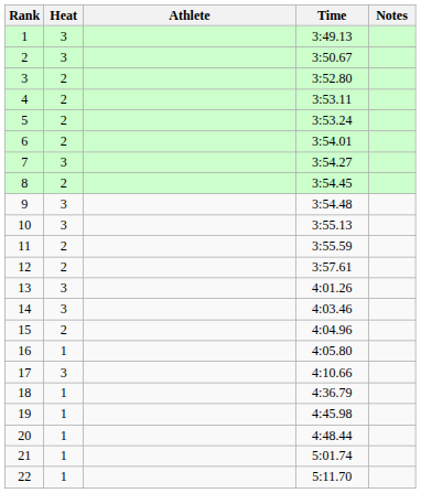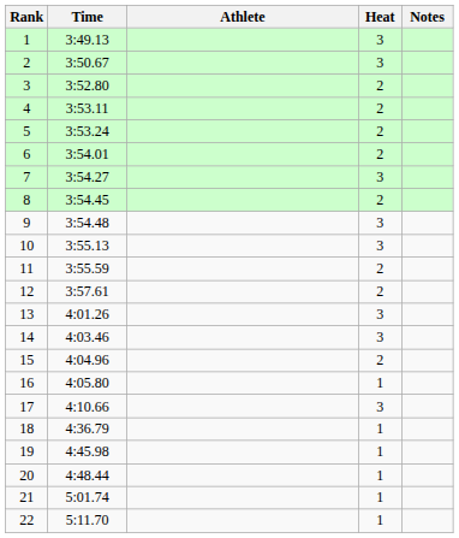 <table class="wikitable" style="text-align:center">
 <tr>
 <th width=40>Rank</th>
+<th width=80>Time</th>
+<th width=250>Athlete</th>
 <th width=40>Heat</th>
-<th width=250>Athlete</th>
-<th width=80>Time</th>
 <th width=50>Notes</th>
 </tr>
 <tr bgcolor=#ccffcc>
 <td>1</td>
+<td>3:49.13</td>
+<td align=left></td>
 <td>3</td>
-<td align=left></td>
-<td>3:49.13</td>
 <td></td>
 </tr>
 <tr bgcolor=#ccffcc>
 <td>2</td>
+<td>3:50.67</td>
+<td align=left></td>
 <td>3</td>
-<td align=left></td>
-<td>3:50.67</td>
 <td></td>
 </tr>
 <tr bgcolor=#ccffcc>
 <td>3</td>
+<td>3:52.80</td>
+<td align=left></td>
 <td>2</td>
-<td align=left></td>
-<td>3:52.80</td>
 <td></td>
 </tr>
 <tr bgcolor=#ccffcc>
 <td>4</td>
+<td>3:53.11</td>
+<td align=left></td>
 <td>2</td>
-<td align=left></td>
-<td>3:53.11</td>
 <td></td>
 </tr>
 <tr bgcolor=#ccffcc>
 <td>5</td>
+<td>3:53.24</td>
+<td align=left></td>
 <td>2</td>
-<td align=left></td>
-<td>3:53.24</td>
 <td></td>
 </tr>
 <tr bgcolor=#ccffcc>
 <td>6</td>
+<td>3:54.01</td>
+<td align=left></td>
 <td>2</td>
-<td align=left></td>
-<td>3:54.01</td>
 <td></td>
 </tr>
 <tr bgcolor=#ccffcc>
 <td>7</td>
+<td>3:54.27</td>
+<td align=left></td>
 <td>3</td>
-<td align=left></td>
-<td>3:54.27</td>
 <td></td>
 </tr>
 <tr bgcolor=#ccffcc>
 <td>8</td>
+<td>3:54.45</td>
+<td align=left></td>
 <td>2</td>
-<td align=left></td>
-<td>3:54.45</td>
 <td></td>
 </tr>
 <tr>
 <td>9</td>
+<td>3:54.48</td>
+<td align=left></td>
 <td>3</td>
-<td align=left></td>
-<td>3:54.48</td>
 <td></td>
 </tr>
 <tr>
 <td>10</td>
+<td>3:55.13</td>
+<td align=left></td>
 <td>3</td>
-<td align=left></td>
-<td>3:55.13</td>
 <td></td>
 </tr>
 <tr>
 <td>11</td>
+<td>3:55.59</td>
+<td align=left></td>
 <td>2</td>
-<td align=left></td>
-<td>3:55.59</td>
 <td></td>
 </tr>
 <tr>
 <td>12</td>
+<td>3:57.61</td>
+<td align=left></td>
 <td>2</td>
-<td align=left></td>
-<td>3:57.61</td>
 <td></td>
 </tr>
 <tr>
 <td>13</td>
+<td>4:01.26</td>
+<td align=left></td>
 <td>3</td>
-<td align=left></td>
-<td>4:01.26</td>
 <td></td>
 </tr>
 <tr>
 <td>14</td>
+<td>4:03.46</td>
+<td align=left></td>
 <td>3</td>
-<td align=left></td>
-<td>4:03.46</td>
 <td></td>
 </tr>
 <tr>
 <td>15</td>
+<td>4:04.96</td>
+<td align=left></td>
 <td>2</td>
-<td align=left></td>
-<td>4:04.96</td>
 <td></td>
 </tr>
 <tr>
 <td>16</td>
+<td>4:05.80</td>
+<td align=left></td>
 <td>1</td>
-<td align=left></td>
-<td>4:05.80</td>
 <td></td>
 </tr>
 <tr>
 <td>17</td>
+<td>4:10.66</td>
+<td align=left></td>
 <td>3</td>
-<td align=left></td>
-<td>4:10.66</td>
 <td></td>
 </tr>
 <tr>
 <td>18</td>
+<td>4:36.79</td>
+<td align=left></td>
 <td>1</td>
-<td align=left></td>
-<td>4:36.79</td>
 <td></td>
 </tr>
 <tr>
 <td>19</td>
+<td>4:45.98</td>
+<td align=left></td>
 <td>1</td>
-<td align=left></td>
-<td>4:45.98</td>
 <td></td>
 </tr>
 <tr>
 <td>20</td>
+<td>4:48.44</td>
+<td align=left></td>
 <td>1</td>
-<td align=left></td>
-<td>4:48.44</td>
 <td></td>
 </tr>
 <tr>
 <td>21</td>
+<td>5:01.74</td>
+<td align=left></td>
 <td>1</td>
-<td align=left></td>
-<td>5:01.74</td>
 <td></td>
 </tr>
 <tr>
 <td>22</td>
+<td>5:11.70</td>
+<td align=left></td>
 <td>1</td>
-<td align=left></td>
-<td>5:11.70</td>
 <td></td>
 </tr>
 </table>
